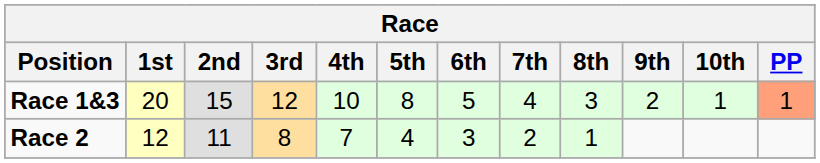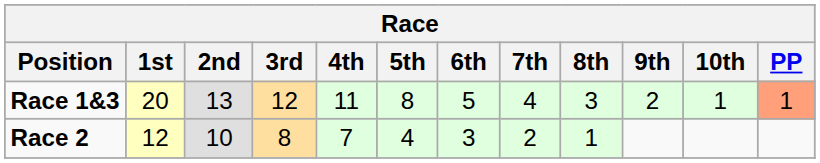 <table class="wikitable" style="font-size:85%; text-align:center">
 <tr>
 <th colspan=12>Race</th>
 </tr>
 <tr>
 <th>Position</th>
 <th> 1st </th>
 <th> 2nd </th>
 <th> 3rd </th>
 <th> 4th </th>
 <th> 5th </th>
 <th> 6th </th>
 <th> 7th </th>
 <th> 8th </th>
 <th> 9th </th>
 <th> 10th </th>
 <th> <a href='#'>PP</a> </th>
 </tr>
 <tr>
 <td align="left"><strong>Race 1&3</strong></td>
 <td style="background:#FFFFBF;">20</td>
-<td style="background:#DFDFDF;">15</td>
+<td style="background:#DFDFDF;">13</td>
 <td style="background:#FFDF9F;">12</td>
-<td style="background:#DFFFDF;">10</td>
+<td style="background:#DFFFDF;">11</td>
 <td style="background:#DFFFDF;">8</td>
 <td style="background:#DFFFDF;">5</td>
 <td style="background:#DFFFDF;">4</td>
 <td style="background:#DFFFDF;">3</td>
 <td style="background:#DFFFDF;">2</td>
 <td style="background:#DFFFDF;">1</td>
 <td style="background: lightsalmon;">1</td>
 </tr>
 <tr>
 <td align="left"><strong>Race 2</strong></td>
 <td style="background:#FFFFBF;">12</td>
-<td style="background:#DFDFDF;">11</td>
+<td style="background:#DFDFDF;">10</td>
 <td style="background:#FFDF9F;">8</td>
 <td style="background:#DFFFDF;">7</td>
 <td style="background:#DFFFDF;">4</td>
 <td style="background:#DFFFDF;">3</td>
 <td style="background:#DFFFDF;">2</td>
 <td style="background:#DFFFDF;">1</td>
 <td></td>
 <td></td>
 <td></td>
 </tr>
 </table>
